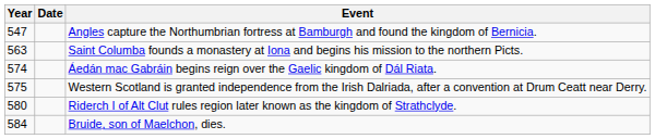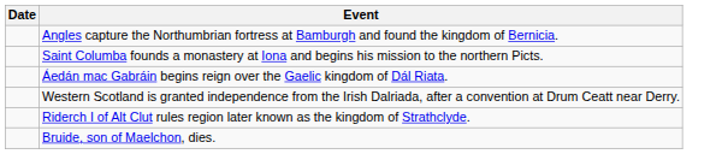 <table class="wikitable">
 <tr>
-<th style="width:6en">Year</th>
 <th style="width:15en">Date</th>
 <th>Event</th>
 </tr>
 <tr>
-<td>547</td>
 <td></td>
 <td><a href='#'>Angles</a> capture the Northumbrian fortress at <a href='#'>Bamburgh</a> and found the kingdom of <a href='#'>Bernicia</a>.</td>
 </tr>
 <tr>
-<td>563</td>
 <td></td>
 <td><a href='#'>Saint Columba</a> founds a monastery at <a href='#'>Iona</a> and begins his mission to the northern Picts.</td>
 </tr>
 <tr>
-<td>574</td>
 <td></td>
 <td><a href='#'>Áedán mac Gabráin</a> begins reign over the <a href='#'>Gaelic</a> kingdom of <a href='#'>Dál Riata</a>.</td>
 </tr>
 <tr>
-<td>575</td>
 <td></td>
 <td>Western Scotland is granted independence from the Irish Dalriada, after a convention at Drum Ceatt near Derry.</td>
 </tr>
 <tr>
-<td>580</td>
 <td></td>
 <td><a href='#'>Riderch I of Alt Clut</a> rules region later known as the kingdom of <a href='#'>Strathclyde</a>.</td>
 </tr>
 <tr>
-<td>584</td>
 <td></td>
 <td><a href='#'>Bruide, son of Maelchon</a>, dies.</td>
 </tr>
 </table>
